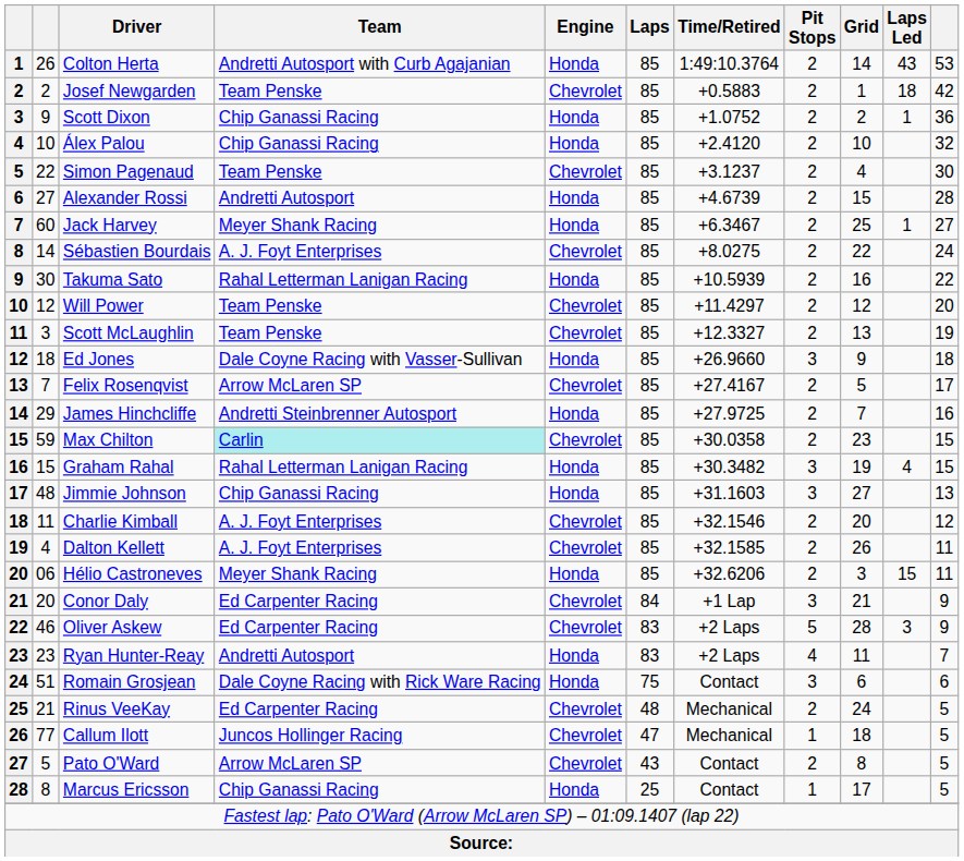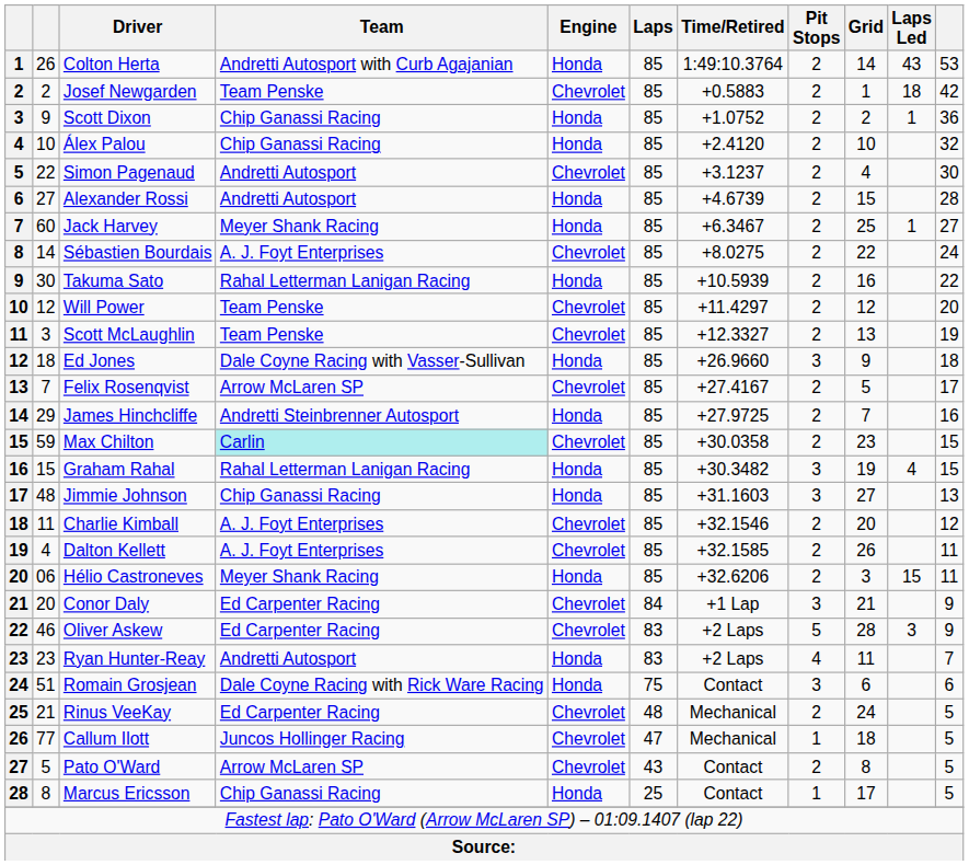 <table class="wikitable sortable" style="font-size:85%;">
 <tr>
 <th scope="col"></th>
 <th scope="col"></th>
 <th scope="col">Driver</th>
 <th scope="col">Team</th>
 <th scope="col">Engine</th>
 <th class="unsortable" scope="col">Laps</th>
 <th class="unsortable" scope="col">Time/Retired</th>
 <th scope="col">Pit<br>Stops</th>
 <th scope="col">Grid</th>
 <th scope="col">Laps<br>Led</th>
 <th scope="col"></th>
 </tr>
 <tr>
 <th>1</th>
 <td align="center">26</td>
 <td> <a href='#'>Colton Herta</a></td>
 <td><a href='#'>Andretti Autosport</a> with <a href='#'>Curb Agajanian</a></td>
 <td><a href='#'>Honda</a></td>
 <td align="center">85</td>
 <td align="center">1:49:10.3764</td>
 <td align="center">2</td>
 <td align="center">14</td>
 <td align="center">43</td>
 <td align="center">53</td>
 </tr>
 <tr>
 <th>2</th>
 <td align="center">2</td>
 <td> <a href='#'>Josef Newgarden</a></td>
 <td><a href='#'>Team Penske</a></td>
 <td><a href='#'>Chevrolet</a></td>
 <td align="center">85</td>
 <td align="center">+0.5883</td>
 <td align="center">2</td>
 <td align="center">1</td>
 <td align="center">18</td>
 <td align="center">42</td>
 </tr>
 <tr>
 <th>3</th>
 <td align="center">9</td>
 <td> <a href='#'>Scott Dixon</a> <strong></strong></td>
 <td><a href='#'>Chip Ganassi Racing</a></td>
 <td><a href='#'>Honda</a></td>
 <td align="center">85</td>
 <td align="center">+1.0752</td>
 <td align="center">2</td>
 <td align="center">2</td>
 <td align="center">1</td>
 <td align="center">36</td>
 </tr>
 <tr>
 <th>4</th>
 <td align="center">10</td>
 <td> <a href='#'>Álex Palou</a></td>
 <td><a href='#'>Chip Ganassi Racing</a></td>
 <td><a href='#'>Honda</a></td>
 <td align="center">85</td>
 <td align="center">+2.4120</td>
 <td align="center">2</td>
 <td align="center">10</td>
 <td align="center"></td>
 <td align="center">32</td>
 </tr>
 <tr>
 <th>5</th>
 <td align="center">22</td>
 <td> <a href='#'>Simon Pagenaud</a> <strong></strong></td>
-<td><a href='#'>Team Penske</a></td>
+<td><a href='#'>Andretti Autosport</a></td>
 <td><a href='#'>Chevrolet</a></td>
 <td align="center">85</td>
 <td align="center">+3.1237</td>
 <td align="center">2</td>
 <td align="center">4</td>
 <td align="center"></td>
 <td align="center">30</td>
 </tr>
 <tr>
 <th>6</th>
 <td align="center">27</td>
 <td> <a href='#'>Alexander Rossi</a> <strong></strong></td>
 <td><a href='#'>Andretti Autosport</a></td>
 <td><a href='#'>Honda</a></td>
 <td align="center">85</td>
 <td align="center">+4.6739</td>
 <td align="center">2</td>
 <td align="center">15</td>
 <td align="center"></td>
 <td align="center">28</td>
 </tr>
 <tr>
 <th>7</th>
 <td align="center">60</td>
 <td> <a href='#'>Jack Harvey</a></td>
 <td><a href='#'>Meyer Shank Racing</a></td>
 <td><a href='#'>Honda</a></td>
 <td align="center">85</td>
 <td align="center">+6.3467</td>
 <td align="center">2</td>
 <td align="center">25</td>
 <td align="center">1</td>
 <td align="center">27</td>
 </tr>
 <tr>
 <th>8</th>
 <td align="center">14</td>
 <td> <a href='#'>Sébastien Bourdais</a></td>
 <td><a href='#'>A. J. Foyt Enterprises</a></td>
 <td><a href='#'>Chevrolet</a></td>
 <td align="center">85</td>
 <td align="center">+8.0275</td>
 <td align="center">2</td>
 <td align="center">22</td>
 <td align="center"></td>
 <td align="center">24</td>
 </tr>
 <tr>
 <th>9</th>
 <td align="center">30</td>
 <td> <a href='#'>Takuma Sato</a> <strong></strong></td>
 <td><a href='#'>Rahal Letterman Lanigan Racing</a></td>
 <td><a href='#'>Honda</a></td>
 <td align="center">85</td>
 <td align="center">+10.5939</td>
 <td align="center">2</td>
 <td align="center">16</td>
 <td align="center"></td>
 <td align="center">22</td>
 </tr>
 <tr>
 <th>10</th>
 <td align="center">12</td>
 <td> <a href='#'>Will Power</a> <strong></strong></td>
 <td><a href='#'>Team Penske</a></td>
 <td><a href='#'>Chevrolet</a></td>
 <td align="center">85</td>
 <td align="center">+11.4297</td>
 <td align="center">2</td>
 <td align="center">12</td>
 <td align="center"></td>
 <td align="center">20</td>
 </tr>
 <tr>
 <th>11</th>
 <td align="center">3</td>
 <td> <a href='#'>Scott McLaughlin</a> <strong></strong></td>
 <td><a href='#'>Team Penske</a></td>
 <td><a href='#'>Chevrolet</a></td>
 <td align="center">85</td>
 <td align="center">+12.3327</td>
 <td align="center">2</td>
 <td align="center">13</td>
 <td align="center"></td>
 <td align="center">19</td>
 </tr>
 <tr>
 <th>12</th>
 <td align="center">18</td>
 <td> <a href='#'>Ed Jones</a></td>
 <td><a href='#'>Dale Coyne Racing</a> with <a href='#'>Vasser</a>-Sullivan</td>
 <td><a href='#'>Honda</a></td>
 <td align="center">85</td>
 <td align="center">+26.9660</td>
 <td align="center">3</td>
 <td align="center">9</td>
 <td align="center"></td>
 <td align="center">18</td>
 </tr>
 <tr>
 <th>13</th>
 <td align="center">7</td>
 <td> <a href='#'>Felix Rosenqvist</a></td>
 <td><a href='#'>Arrow McLaren SP</a></td>
 <td><a href='#'>Chevrolet</a></td>
 <td align="center">85</td>
 <td align="center">+27.4167</td>
 <td align="center">2</td>
 <td align="center">5</td>
 <td align="center"></td>
 <td align="center">17</td>
 </tr>
 <tr>
 <th>14</th>
 <td align="center">29</td>
 <td> <a href='#'>James Hinchcliffe</a> <strong></strong></td>
 <td><a href='#'>Andretti Steinbrenner Autosport</a></td>
 <td><a href='#'>Honda</a></td>
 <td align="center">85</td>
 <td align="center">+27.9725</td>
 <td align="center">2</td>
 <td align="center">7</td>
 <td align="center"></td>
 <td align="center">16</td>
 </tr>
 <tr>
 <th>15</th>
 <td align="center">59</td>
 <td> <a href='#'>Max Chilton</a></td>
 <td style="background: paleturquoise;"><a href='#'>Carlin</a></td>
 <td><a href='#'>Chevrolet</a></td>
 <td align="center">85</td>
 <td align="center">+30.0358</td>
 <td align="center">2</td>
 <td align="center">23</td>
 <td align="center"></td>
 <td align="center">15</td>
 </tr>
 <tr>
 <th>16</th>
 <td align="center">15</td>
 <td> <a href='#'>Graham Rahal</a></td>
 <td><a href='#'>Rahal Letterman Lanigan Racing</a></td>
 <td><a href='#'>Honda</a></td>
 <td align="center">85</td>
 <td align="center">+30.3482</td>
 <td align="center">3</td>
 <td align="center">19</td>
 <td align="center">4</td>
 <td align="center">15</td>
 </tr>
 <tr>
 <th>17</th>
 <td align="center">48</td>
 <td> <a href='#'>Jimmie Johnson</a> <strong></strong></td>
 <td><a href='#'>Chip Ganassi Racing</a></td>
 <td><a href='#'>Honda</a></td>
 <td align="center">85</td>
 <td align="center">+31.1603</td>
 <td align="center">3</td>
 <td align="center">27</td>
 <td align="center"></td>
 <td align="center">13</td>
 </tr>
 <tr>
 <th>18</th>
 <td align="center">11</td>
 <td> <a href='#'>Charlie Kimball</a></td>
 <td><a href='#'>A. J. Foyt Enterprises</a></td>
 <td><a href='#'>Chevrolet</a></td>
 <td align="center">85</td>
 <td align="center">+32.1546</td>
 <td align="center">2</td>
 <td align="center">20</td>
 <td align="center"></td>
 <td align="center">12</td>
 </tr>
 <tr>
 <th>19</th>
 <td align="center">4</td>
 <td> <a href='#'>Dalton Kellett</a></td>
 <td><a href='#'>A. J. Foyt Enterprises</a></td>
 <td><a href='#'>Chevrolet</a></td>
 <td align="center">85</td>
 <td align="center">+32.1585</td>
 <td align="center">2</td>
 <td align="center">26</td>
 <td align="center"></td>
 <td align="center">11</td>
 </tr>
 <tr>
 <th>20</th>
 <td align="center">06</td>
 <td> <a href='#'>Hélio Castroneves</a></td>
 <td><a href='#'>Meyer Shank Racing</a></td>
 <td><a href='#'>Honda</a></td>
 <td align="center">85</td>
 <td align="center">+32.6206</td>
 <td align="center">2</td>
 <td align="center">3</td>
 <td align="center">15</td>
 <td align="center">11</td>
 </tr>
 <tr>
 <th>21</th>
 <td align="center">20</td>
 <td> <a href='#'>Conor Daly</a></td>
 <td><a href='#'>Ed Carpenter Racing</a></td>
 <td><a href='#'>Chevrolet</a></td>
 <td align="center">84</td>
 <td align="center">+1 Lap</td>
 <td align="center">3</td>
 <td align="center">21</td>
 <td align="center"></td>
 <td align="center">9</td>
 </tr>
 <tr>
 <th>22</th>
 <td align="center">46</td>
 <td> <a href='#'>Oliver Askew</a></td>
 <td><a href='#'>Ed Carpenter Racing</a></td>
 <td><a href='#'>Chevrolet</a></td>
 <td align="center">83</td>
 <td align="center">+2 Laps</td>
 <td align="center">5</td>
 <td align="center">28</td>
 <td align="center">3</td>
 <td align="center">9</td>
 </tr>
 <tr>
 <th>23</th>
 <td align="center">23</td>
 <td> <a href='#'>Ryan Hunter-Reay</a> <strong></strong></td>
 <td><a href='#'>Andretti Autosport</a></td>
 <td><a href='#'>Honda</a></td>
 <td align="center">83</td>
 <td align="center">+2 Laps</td>
 <td align="center">4</td>
 <td align="center">11</td>
 <td align="center"></td>
 <td align="center">7</td>
 </tr>
 <tr>
 <th>24</th>
 <td align="center">51</td>
 <td> <a href='#'>Romain Grosjean</a> <strong></strong></td>
 <td><a href='#'>Dale Coyne Racing</a> with <a href='#'>Rick Ware Racing</a></td>
 <td><a href='#'>Honda</a></td>
 <td align="center">75</td>
 <td align="center">Contact</td>
 <td align="center">3</td>
 <td align="center">6</td>
 <td align="center"></td>
 <td align="center">6</td>
 </tr>
 <tr>
 <th>25</th>
 <td align="center">21</td>
 <td> <a href='#'>Rinus VeeKay</a></td>
 <td><a href='#'>Ed Carpenter Racing</a></td>
 <td><a href='#'>Chevrolet</a></td>
 <td align="center">48</td>
 <td align="center">Mechanical</td>
 <td align="center">2</td>
 <td align="center">24</td>
 <td align="center"></td>
 <td align="center">5</td>
 </tr>
 <tr>
 <th>26</th>
 <td align="center">77</td>
 <td> <a href='#'>Callum Ilott</a> <strong></strong></td>
 <td><a href='#'>Juncos Hollinger Racing</a></td>
 <td><a href='#'>Chevrolet</a></td>
 <td align="center">47</td>
 <td align="center">Mechanical</td>
 <td align="center">1</td>
 <td align="center">18</td>
 <td align="center"></td>
 <td align="center">5</td>
 </tr>
 <tr>
 <th>27</th>
 <td align="center">5</td>
 <td> <a href='#'>Pato O'Ward</a></td>
 <td><a href='#'>Arrow McLaren SP</a></td>
 <td><a href='#'>Chevrolet</a></td>
 <td align="center">43</td>
 <td align="center">Contact</td>
 <td align="center">2</td>
 <td align="center">8</td>
 <td align="center"></td>
 <td align="center">5</td>
 </tr>
 <tr>
 <th>28</th>
 <td align="center">8</td>
 <td> <a href='#'>Marcus Ericsson</a></td>
 <td><a href='#'>Chip Ganassi Racing</a></td>
 <td><a href='#'>Honda</a></td>
 <td align="center">25</td>
 <td align="center">Contact</td>
 <td align="center">1</td>
 <td align="center">17</td>
 <td align="center"></td>
 <td align="center">5</td>
 </tr>
 <tr>
 </tr>
 <tr class="sortbottom">
 <td colspan="11" style="text-align:center"><em><a href='#'>Fastest lap</a>:  <a href='#'>Pato O'Ward</a> (<a href='#'>Arrow McLaren SP</a>) – 01:09.1407 (lap 22)</em></td>
 </tr>
 <tr class="sortbottom">
 <th colspan="11">Source:</th>
 </tr>
 </table>
